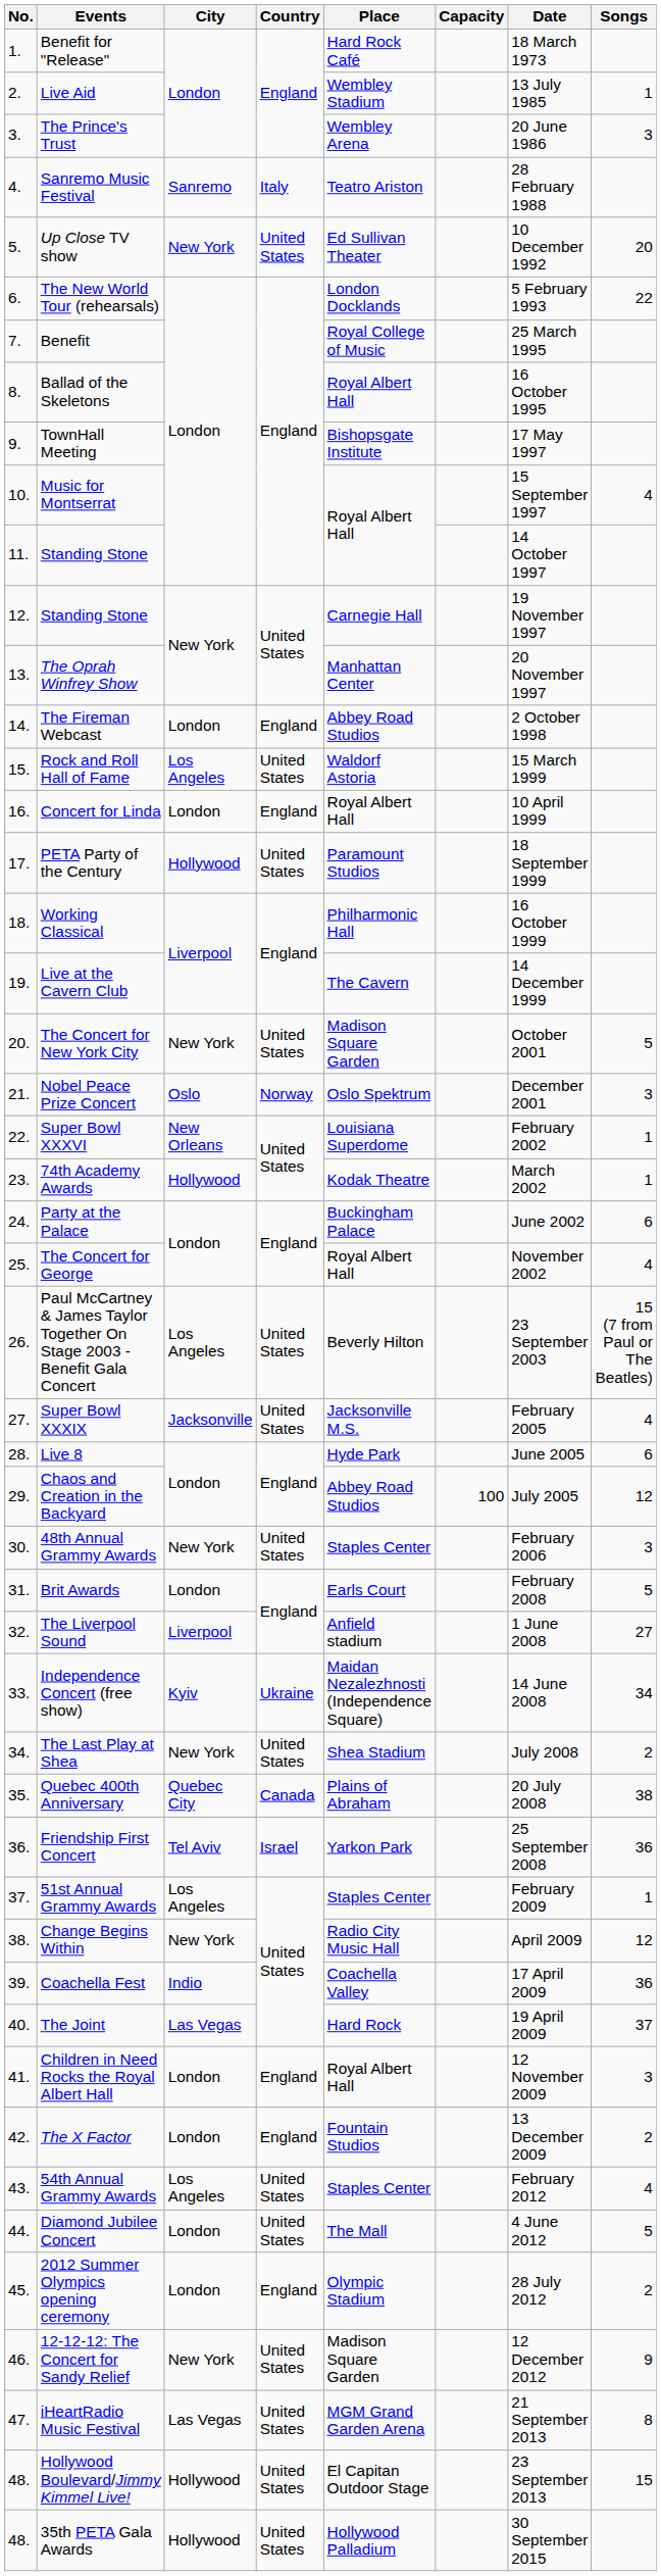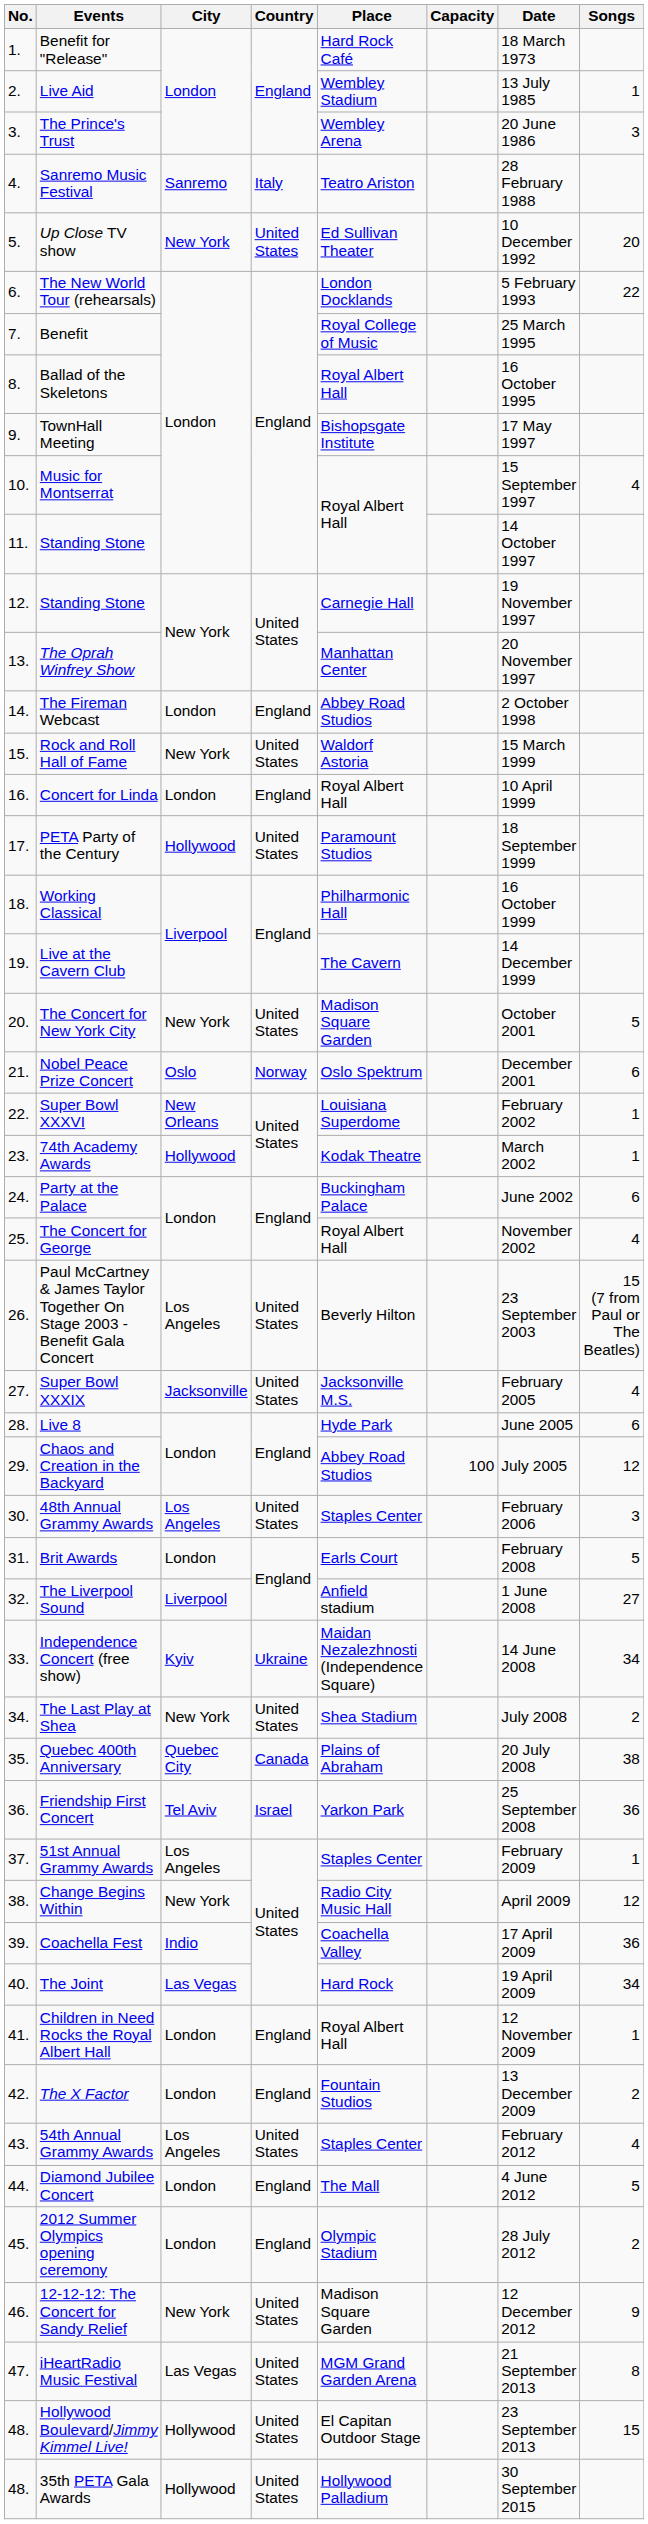 <table class="wikitable">
 <tr>
 <th>No.</th>
 <th>Events</th>
 <th>City</th>
 <th>Country</th>
 <th>Place</th>
 <th>Capacity</th>
 <th>Date</th>
 <th>Songs</th>
 </tr>
 <tr>
 <td>1.</td>
 <td>Benefit for "Release"</td>
 <td rowspan="3"><a href='#'>London</a></td>
 <td rowspan="3"><a href='#'>England</a></td>
 <td><a href='#'>Hard Rock Café</a></td>
 <td align="right"></td>
 <td>18 March 1973</td>
 <td align="right"></td>
 </tr>
 <tr>
 <td>2.</td>
 <td><a href='#'>Live Aid</a></td>
 <td><a href='#'>Wembley Stadium</a></td>
 <td align="right"></td>
 <td>13 July 1985</td>
 <td align="right">1</td>
 </tr>
 <tr>
 <td>3.</td>
 <td><a href='#'>The Prince's Trust</a></td>
 <td><a href='#'>Wembley Arena</a></td>
 <td align="right"></td>
 <td>20 June 1986</td>
 <td align="right">3</td>
 </tr>
 <tr>
 <td>4.</td>
 <td><a href='#'>Sanremo Music Festival</a></td>
 <td><a href='#'>Sanremo</a></td>
 <td><a href='#'>Italy</a></td>
 <td><a href='#'>Teatro Ariston</a></td>
 <td align="right"></td>
 <td>28 February 1988</td>
 <td align="right"></td>
 </tr>
 <tr>
 <td>5.</td>
 <td><em>Up Close</em> TV show</td>
 <td><a href='#'>New York</a></td>
 <td><a href='#'>United States</a></td>
 <td><a href='#'>Ed Sullivan Theater</a></td>
 <td align="right"></td>
 <td>10 December 1992</td>
 <td align="right">20</td>
 </tr>
 <tr>
 <td>6.</td>
 <td><a href='#'>The New World Tour</a> (rehearsals)</td>
 <td rowspan="6">London</td>
 <td rowspan="6">England</td>
 <td><a href='#'>London Docklands</a></td>
 <td align="right"></td>
 <td>5 February 1993</td>
 <td align="right">22</td>
 </tr>
 <tr>
 <td>7.</td>
 <td>Benefit</td>
 <td><a href='#'>Royal College of Music</a></td>
 <td align="right"></td>
 <td>25 March 1995</td>
 <td align="right"></td>
 </tr>
 <tr>
 <td>8.</td>
 <td>Ballad of the Skeletons</td>
 <td><a href='#'>Royal Albert Hall</a></td>
 <td align="right"></td>
 <td>16 October 1995</td>
 <td align="right"></td>
 </tr>
 <tr>
 <td>9.</td>
 <td>TownHall Meeting</td>
 <td><a href='#'>Bishopsgate Institute</a></td>
 <td align="right"></td>
 <td>17 May 1997</td>
 <td align="right"></td>
 </tr>
 <tr>
 <td>10.</td>
 <td><a href='#'>Music for Montserrat</a></td>
 <td rowspan="2">Royal Albert Hall</td>
 <td align="right"></td>
 <td>15 September 1997</td>
 <td align="right">4</td>
 </tr>
 <tr>
 <td>11.</td>
 <td><a href='#'>Standing Stone</a></td>
 <td align="right"></td>
 <td>14 October 1997</td>
 <td align="right"></td>
 </tr>
 <tr>
 <td>12.</td>
 <td><a href='#'>Standing Stone</a></td>
 <td rowspan="2">New York</td>
 <td rowspan="2">United States</td>
 <td><a href='#'>Carnegie Hall</a></td>
 <td align="right"></td>
 <td>19 November 1997</td>
 <td align="right"></td>
 </tr>
 <tr>
 <td>13.</td>
 <td><em><a href='#'>The Oprah Winfrey Show</a></em></td>
 <td><a href='#'>Manhattan Center</a></td>
 <td align="right"></td>
 <td>20 November 1997</td>
 <td align="right"></td>
 </tr>
 <tr>
 <td>14.</td>
 <td><a href='#'>The Fireman</a> Webcast</td>
 <td>London</td>
 <td>England</td>
 <td><a href='#'>Abbey Road Studios</a></td>
 <td align="right"></td>
 <td>2 October 1998</td>
 <td align="right"></td>
 </tr>
 <tr>
 <td>15.</td>
 <td><a href='#'>Rock and Roll Hall of Fame</a></td>
-<td><a href='#'>Los Angeles</a></td>
+<td>New York</td>
 <td>United States</td>
 <td><a href='#'>Waldorf Astoria</a></td>
 <td align="right"></td>
 <td>15 March 1999</td>
 <td align="right"></td>
 </tr>
 <tr>
 <td>16.</td>
 <td><a href='#'>Concert for Linda</a></td>
 <td>London</td>
 <td>England</td>
 <td>Royal Albert Hall</td>
 <td align="right"></td>
 <td>10 April 1999</td>
 <td align="right"></td>
 </tr>
 <tr>
 <td>17.</td>
 <td><a href='#'>PETA</a> Party of the Century</td>
 <td><a href='#'>Hollywood</a></td>
 <td>United States</td>
 <td><a href='#'>Paramount Studios</a></td>
 <td align="right"></td>
 <td>18 September 1999</td>
 <td align="right"></td>
 </tr>
 <tr>
 <td>18.</td>
 <td><a href='#'>Working Classical</a></td>
 <td rowspan="2"><a href='#'>Liverpool</a></td>
 <td rowspan="2">England</td>
 <td><a href='#'>Philharmonic Hall</a></td>
 <td align="right"></td>
 <td>16 October 1999</td>
 <td align="right"></td>
 </tr>
 <tr>
 <td>19.</td>
 <td><a href='#'>Live at the Cavern Club</a></td>
 <td><a href='#'>The Cavern</a></td>
 <td align="right"></td>
 <td>14 December 1999</td>
 <td align="right"></td>
 </tr>
 <tr>
 <td>20.</td>
 <td><a href='#'>The Concert for New York City</a></td>
 <td>New York</td>
 <td>United States</td>
 <td><a href='#'>Madison Square Garden</a></td>
 <td align="right"></td>
 <td>October 2001</td>
 <td align="right">5</td>
 </tr>
 <tr>
 <td>21.</td>
 <td><a href='#'>Nobel Peace Prize Concert</a></td>
 <td><a href='#'>Oslo</a></td>
 <td><a href='#'>Norway</a></td>
 <td><a href='#'>Oslo Spektrum</a></td>
 <td align="right"></td>
 <td>December 2001</td>
-<td align="right">3</td>
+<td align="right">6</td>
 </tr>
 <tr>
 <td>22.</td>
 <td><a href='#'>Super Bowl XXXVI</a></td>
 <td><a href='#'>New Orleans</a></td>
 <td rowspan="2">United States</td>
 <td><a href='#'>Louisiana Superdome</a></td>
 <td align="right"></td>
 <td>February 2002</td>
 <td align="right">1</td>
 </tr>
 <tr>
 <td>23.</td>
 <td><a href='#'>74th Academy Awards</a></td>
 <td><a href='#'>Hollywood</a></td>
 <td><a href='#'>Kodak Theatre</a></td>
 <td align="right"></td>
 <td>March 2002</td>
 <td align="right">1</td>
 </tr>
 <tr>
 <td>24.</td>
 <td><a href='#'>Party at the Palace</a></td>
 <td rowspan="2">London</td>
 <td rowspan="2">England</td>
 <td><a href='#'>Buckingham Palace</a></td>
 <td align="right"></td>
 <td>June 2002</td>
 <td align="right">6</td>
 </tr>
 <tr>
 <td>25.</td>
 <td><a href='#'>The Concert for George</a></td>
 <td>Royal Albert Hall</td>
 <td align="right"></td>
 <td>November 2002</td>
 <td align="right">4</td>
 </tr>
 <tr>
 <td>26.</td>
 <td>Paul McCartney & James Taylor Together On Stage 2003 - Benefit Gala Concert</td>
 <td>Los Angeles</td>
 <td>United States</td>
 <td>Beverly Hilton</td>
 <td></td>
 <td>23 September 2003</td>
 <td align="right">15 <br> (7 from Paul or The Beatles)</td>
 </tr>
 <tr>
 <td>27.</td>
 <td><a href='#'>Super Bowl XXXIX</a></td>
 <td><a href='#'>Jacksonville</a></td>
 <td>United States</td>
 <td><a href='#'>Jacksonville M.S.</a></td>
 <td align="right"></td>
 <td>February 2005</td>
 <td align="right">4</td>
 </tr>
 <tr>
 <td>28.</td>
 <td><a href='#'>Live 8</a></td>
 <td rowspan="2">London</td>
 <td rowspan="2">England</td>
 <td><a href='#'>Hyde Park</a></td>
 <td align="right"></td>
 <td>June 2005</td>
 <td align="right">6</td>
 </tr>
 <tr>
 <td>29.</td>
 <td><a href='#'>Chaos and Creation in the Backyard</a></td>
 <td><a href='#'>Abbey Road Studios</a></td>
 <td align="right">100</td>
 <td align="left">July 2005</td>
 <td align="right">12</td>
 </tr>
 <tr>
 <td>30.</td>
 <td><a href='#'>48th Annual Grammy Awards</a></td>
-<td>New York</td>
+<td><a href='#'>Los Angeles</a></td>
 <td>United States</td>
 <td><a href='#'>Staples Center</a></td>
 <td align="right"></td>
 <td>February 2006</td>
 <td align="right">3</td>
 </tr>
 <tr>
 <td>31.</td>
 <td><a href='#'>Brit Awards</a></td>
 <td>London</td>
 <td rowspan="2">England</td>
 <td><a href='#'>Earls Court</a></td>
 <td align="right"></td>
 <td>February 2008</td>
 <td align="right">5</td>
 </tr>
 <tr>
 <td>32.</td>
 <td><a href='#'>The Liverpool Sound</a></td>
 <td><a href='#'>Liverpool</a></td>
 <td><a href='#'>Anfield</a> stadium</td>
 <td align="right"></td>
 <td>1 June 2008</td>
 <td align="right">27</td>
 </tr>
 <tr>
 <td>33.</td>
 <td><a href='#'>Independence Concert</a> (free show)</td>
 <td><a href='#'>Kyiv</a></td>
 <td><a href='#'>Ukraine</a></td>
 <td><a href='#'>Maidan Nezalezhnosti</a> (Independence Square)</td>
 <td align="right"></td>
 <td>14 June 2008 <br></td>
 <td align="right"> 34</td>
 </tr>
 <tr>
 <td>34.</td>
 <td><a href='#'>The Last Play at Shea</a></td>
 <td>New York</td>
 <td>United States</td>
 <td><a href='#'>Shea Stadium</a></td>
 <td align="right"></td>
 <td>July 2008</td>
 <td align="right">2</td>
 </tr>
 <tr>
 <td>35.</td>
 <td><a href='#'>Quebec 400th Anniversary</a></td>
 <td><a href='#'>Quebec City</a></td>
 <td><a href='#'>Canada</a></td>
 <td><a href='#'>Plains of Abraham</a></td>
 <td align="right"></td>
 <td>20 July 2008</td>
 <td align="right">38</td>
 </tr>
 <tr>
 <td>36.</td>
 <td><a href='#'>Friendship First Concert</a></td>
 <td><a href='#'>Tel Aviv</a></td>
 <td><a href='#'>Israel</a></td>
 <td><a href='#'>Yarkon Park</a></td>
 <td align="right"></td>
 <td>25 September 2008</td>
 <td align="right">36</td>
 </tr>
 <tr>
 <td>37.</td>
 <td><a href='#'>51st Annual Grammy Awards</a></td>
 <td>Los Angeles</td>
 <td rowspan="4">United States</td>
 <td><a href='#'>Staples Center</a></td>
 <td align="right"></td>
 <td>February 2009</td>
 <td align="right">1</td>
 </tr>
 <tr>
 <td>38.</td>
 <td><a href='#'>Change Begins Within</a></td>
 <td>New York</td>
 <td><a href='#'>Radio City Music Hall</a></td>
 <td align="right"></td>
 <td>April 2009</td>
 <td align="right">12</td>
 </tr>
 <tr>
 <td>39.</td>
 <td><a href='#'>Coachella Fest</a></td>
 <td><a href='#'>Indio</a></td>
 <td><a href='#'>Coachella Valley</a></td>
 <td align="right"></td>
 <td>17 April 2009</td>
 <td align="right">36</td>
 </tr>
 <tr>
 <td>40.</td>
 <td><a href='#'>The Joint</a></td>
 <td><a href='#'>Las Vegas</a></td>
 <td><a href='#'>Hard Rock</a></td>
 <td align="right"></td>
 <td>19 April 2009</td>
-<td align="right">37</td>
+<td align="right">34</td>
 </tr>
 <tr>
 <td>41.</td>
 <td><a href='#'>Children in Need Rocks the Royal Albert Hall</a></td>
 <td>London</td>
 <td>England</td>
 <td>Royal Albert Hall</td>
 <td align="right"></td>
 <td>12 November 2009</td>
-<td align="right">3</td>
+<td align="right">1</td>
 </tr>
 <tr>
 <td>42.</td>
 <td><em><a href='#'>The X Factor</a></em></td>
 <td>London</td>
 <td>England</td>
 <td><a href='#'>Fountain Studios</a></td>
 <td align="right"></td>
 <td>13 December 2009</td>
 <td align="right">2</td>
 </tr>
 <tr>
 <td>43.</td>
 <td><a href='#'>54th Annual Grammy Awards</a></td>
 <td>Los Angeles</td>
 <td>United States</td>
 <td><a href='#'>Staples Center</a></td>
 <td align="right"></td>
 <td>February 2012</td>
 <td align="right">4</td>
 </tr>
 <tr>
 <td>44.</td>
 <td><a href='#'>Diamond Jubilee Concert</a></td>
 <td>London</td>
-<td>United States</td>
+<td>England</td>
 <td><a href='#'>The Mall</a></td>
 <td align="right"></td>
 <td>4 June 2012</td>
 <td align="right">5</td>
 </tr>
 <tr>
 <td>45.</td>
 <td><a href='#'>2012 Summer Olympics opening ceremony</a></td>
 <td>London</td>
 <td>England</td>
 <td><a href='#'>Olympic Stadium</a></td>
 <td align="right"></td>
 <td>28 July 2012</td>
 <td align="right">2</td>
 </tr>
 <tr>
 <td>46.</td>
 <td><a href='#'>12-12-12: The Concert for Sandy Relief</a></td>
 <td>New York</td>
 <td>United States</td>
 <td>Madison Square Garden</td>
 <td align="right"></td>
 <td>12 December 2012</td>
 <td align="right">9</td>
 </tr>
 <tr>
 <td>47.</td>
 <td><a href='#'>iHeartRadio Music Festival</a></td>
 <td>Las Vegas</td>
 <td>United States</td>
 <td><a href='#'>MGM Grand Garden Arena</a></td>
 <td align="right"></td>
 <td>21 September 2013</td>
 <td align="right">8</td>
 </tr>
 <tr>
 <td>48.</td>
 <td><a href='#'>Hollywood Boulevard</a>/<em><a href='#'>Jimmy Kimmel Live!</a></em></td>
 <td>Hollywood</td>
 <td>United States</td>
 <td>El Capitan Outdoor Stage</td>
 <td align="right"></td>
 <td>23 September 2013</td>
 <td align="right">15</td>
 </tr>
 <tr>
 <td>48.</td>
 <td>35th <a href='#'>PETA</a> Gala Awards</td>
 <td>Hollywood</td>
 <td>United States</td>
 <td><a href='#'>Hollywood Palladium</a></td>
 <td align="right"></td>
 <td>30 September 2015</td>
 <td align="right"></td>
 </tr>
 </table>
